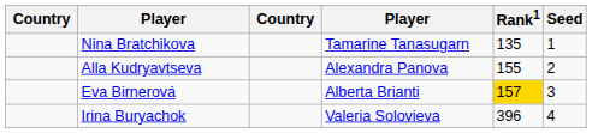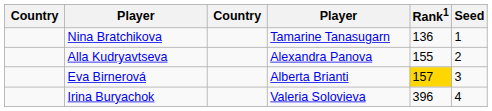 <table class="sortable wikitable">
 <tr>
 <th width="70">Country</th>
 <th width="175">Player</th>
 <th width="70">Country</th>
 <th width="175">Player</th>
 <th>Rank<sup>1</sup></th>
 <th>Seed</th>
 </tr>
 <tr>
 <td></td>
 <td><a href='#'>Nina Bratchikova</a></td>
 <td></td>
 <td><a href='#'>Tamarine Tanasugarn</a></td>
-<td>135</td>
+<td>136</td>
 <td>1</td>
 </tr>
 <tr>
 <td></td>
 <td><a href='#'>Alla Kudryavtseva</a></td>
 <td></td>
 <td><a href='#'>Alexandra Panova</a></td>
 <td>155</td>
 <td>2</td>
 </tr>
 <tr>
 <td></td>
 <td><a href='#'>Eva Birnerová</a></td>
 <td></td>
 <td><a href='#'>Alberta Brianti</a></td>
 <td style="background: gold;">157</td>
 <td>3</td>
 </tr>
 <tr>
 <td></td>
 <td><a href='#'>Irina Buryachok</a></td>
 <td></td>
 <td><a href='#'>Valeria Solovieva</a></td>
 <td>396</td>
 <td>4</td>
 </tr>
 </table>
